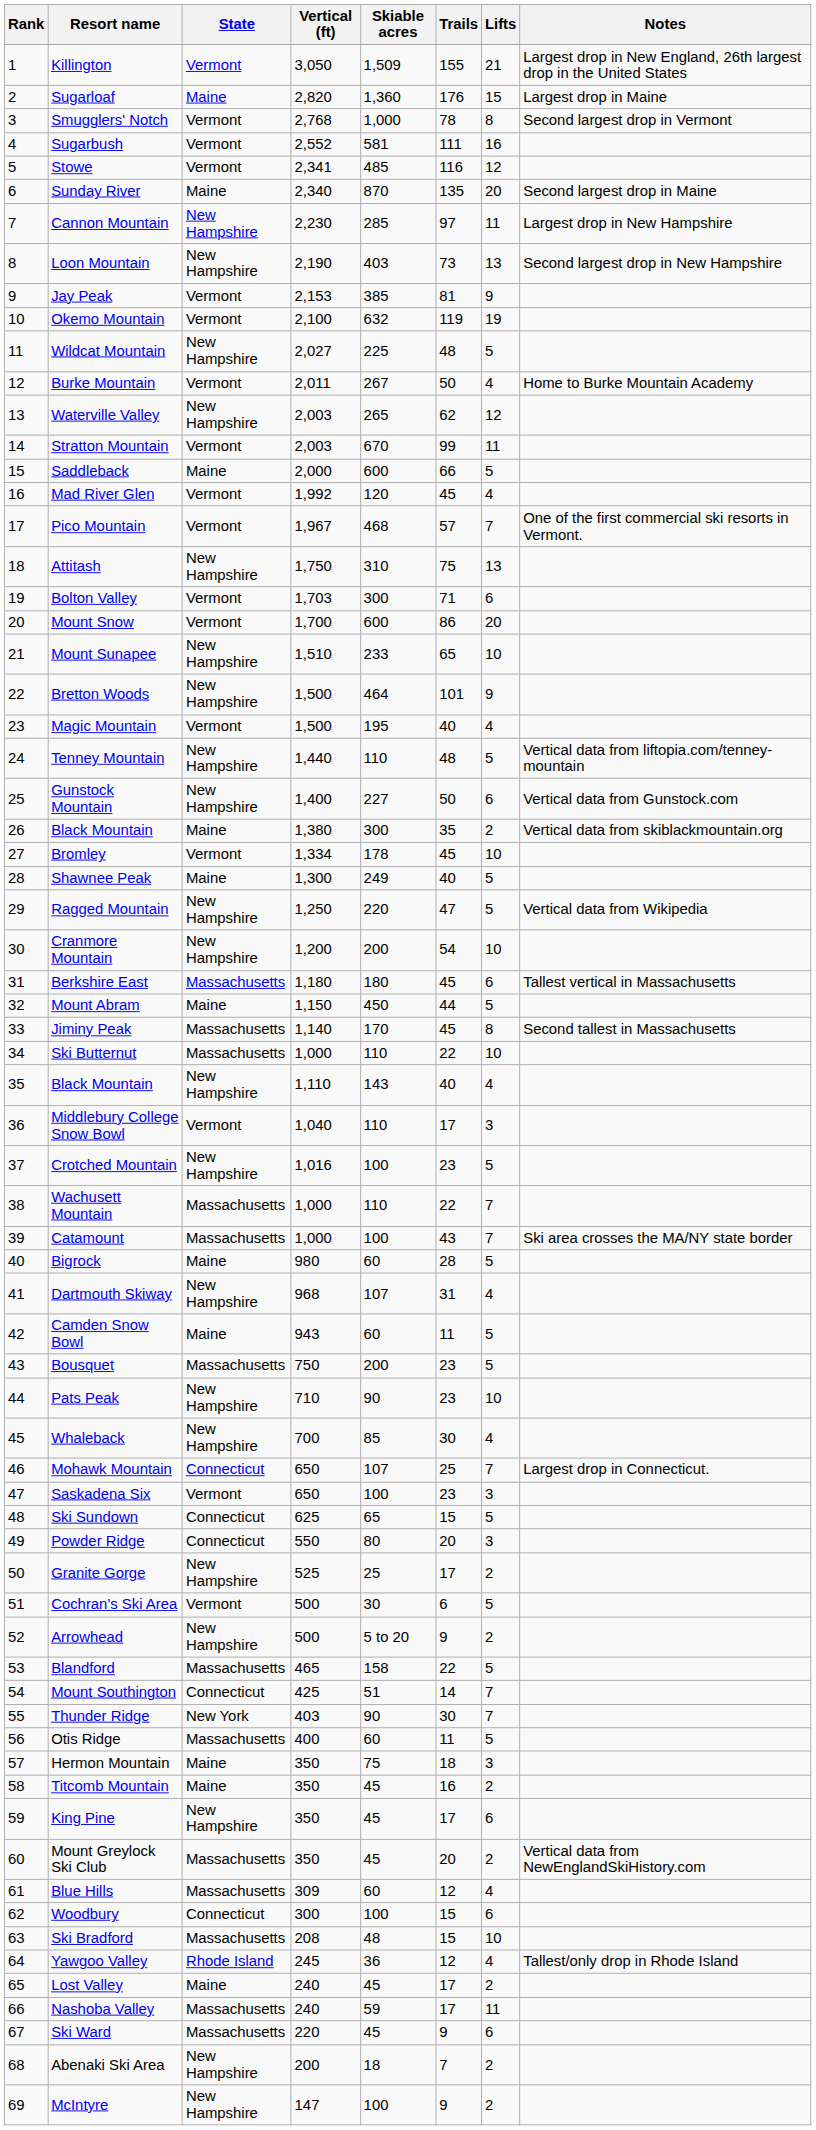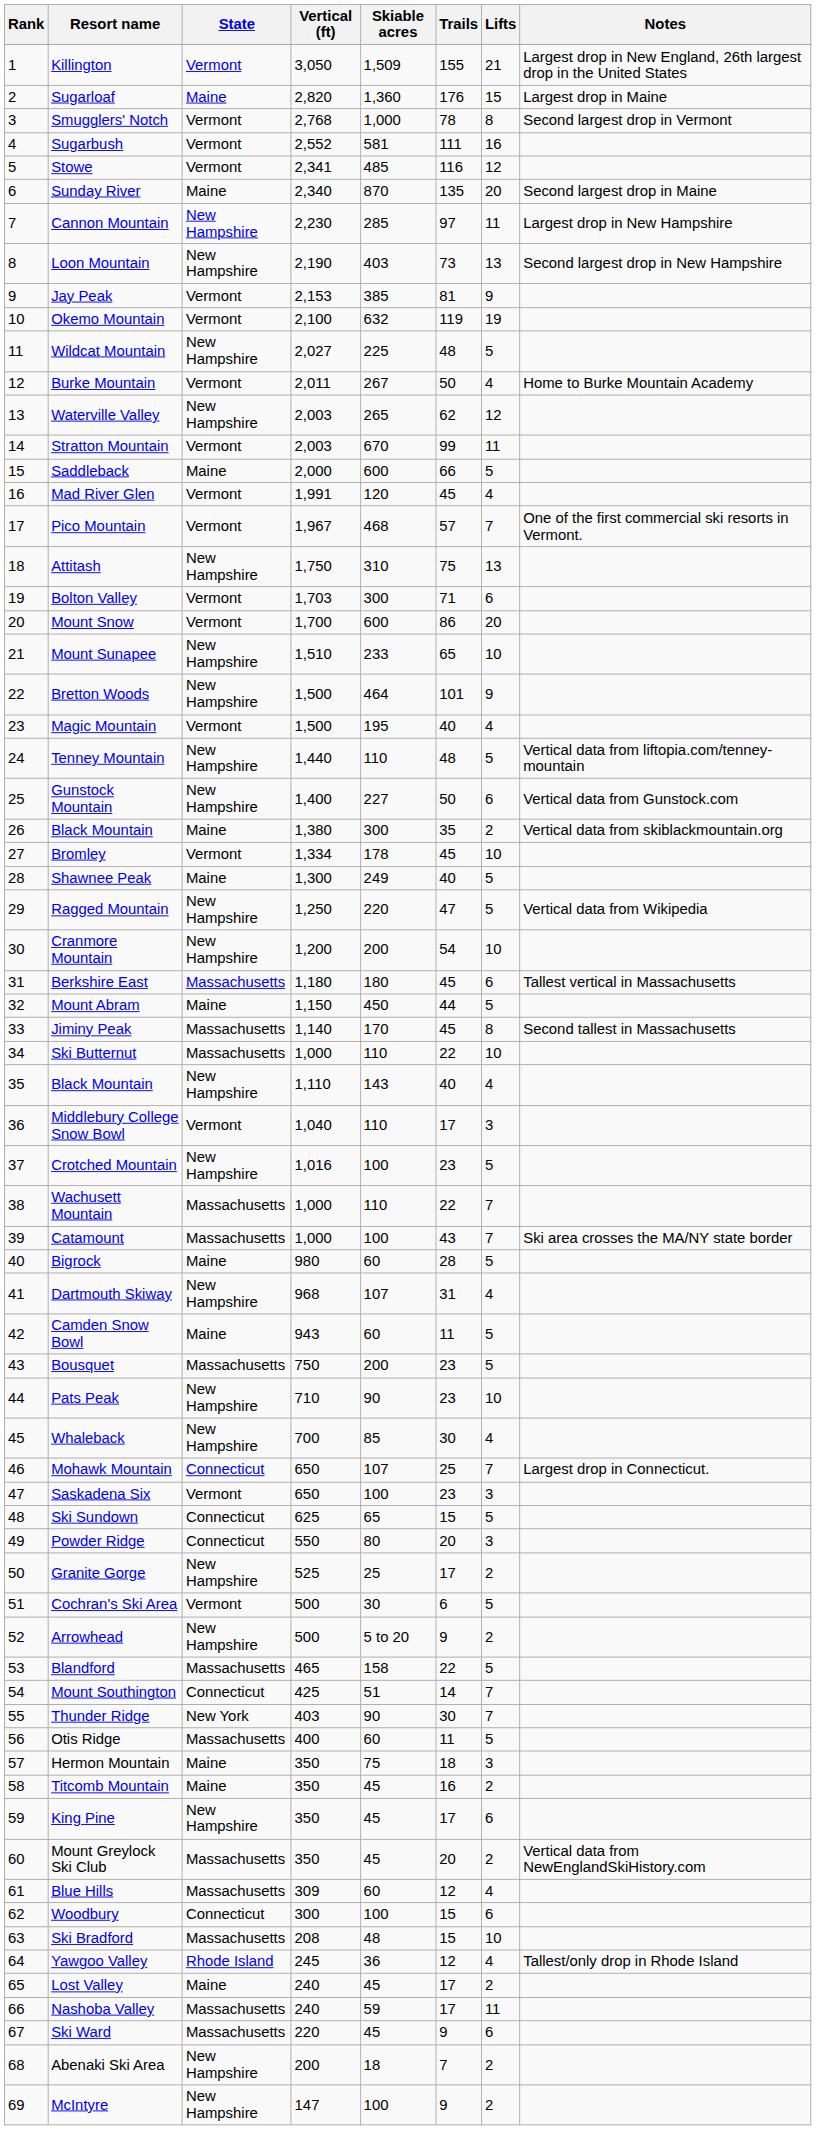 <table class="wikitable sortable">
 <tr>
 <th>Rank</th>
 <th>Resort name</th>
 <th><a href='#'>State</a></th>
 <th>Vertical (ft)</th>
 <th>Skiable acres</th>
 <th>Trails</th>
 <th>Lifts</th>
 <th>Notes</th>
 </tr>
 <tr>
 </tr>
 <tr>
 <td>1</td>
 <td><a href='#'>Killington</a></td>
 <td><a href='#'>Vermont</a></td>
 <td>3,050</td>
 <td>1,509</td>
 <td>155</td>
 <td>21</td>
 <td>Largest drop in New England, 26th largest drop in the United States</td>
 </tr>
 <tr>
 <td>2</td>
 <td><a href='#'>Sugarloaf</a></td>
 <td><a href='#'>Maine</a></td>
 <td>2,820</td>
 <td>1,360</td>
 <td>176</td>
 <td>15</td>
 <td>Largest drop in Maine</td>
 </tr>
 <tr>
 <td>3</td>
 <td><a href='#'>Smugglers' Notch</a></td>
 <td>Vermont</td>
 <td>2,768</td>
 <td>1,000</td>
 <td>78</td>
 <td>8</td>
 <td>Second largest drop in Vermont</td>
 </tr>
 <tr>
 <td>4</td>
 <td><a href='#'>Sugarbush</a></td>
 <td>Vermont</td>
 <td>2,552</td>
 <td>581</td>
 <td>111</td>
 <td>16</td>
 <td></td>
 </tr>
 <tr>
 <td>5</td>
 <td><a href='#'>Stowe</a></td>
 <td>Vermont</td>
 <td>2,341</td>
 <td>485</td>
 <td>116</td>
 <td>12</td>
 <td></td>
 </tr>
 <tr>
 <td>6</td>
 <td><a href='#'>Sunday River</a></td>
 <td>Maine</td>
 <td>2,340</td>
 <td>870</td>
 <td>135</td>
 <td>20</td>
 <td>Second largest drop in Maine</td>
 </tr>
 <tr>
 <td>7</td>
 <td><a href='#'>Cannon Mountain</a></td>
 <td><a href='#'>New Hampshire</a></td>
 <td>2,230</td>
 <td>285</td>
 <td>97</td>
 <td>11</td>
 <td>Largest drop in New Hampshire</td>
 </tr>
 <tr>
 <td>8</td>
 <td><a href='#'>Loon Mountain</a></td>
 <td>New Hampshire</td>
 <td>2,190</td>
 <td>403</td>
 <td>73</td>
 <td>13</td>
 <td>Second largest drop in New Hampshire</td>
 </tr>
 <tr>
 <td>9</td>
 <td><a href='#'>Jay Peak</a></td>
 <td>Vermont</td>
 <td>2,153</td>
 <td>385</td>
 <td>81</td>
 <td>9</td>
 <td></td>
 </tr>
 <tr>
 <td>10</td>
 <td><a href='#'>Okemo Mountain</a></td>
 <td>Vermont</td>
 <td>2,100</td>
 <td>632</td>
 <td>119</td>
 <td>19</td>
 <td></td>
 </tr>
 <tr>
 <td>11</td>
 <td><a href='#'>Wildcat Mountain</a></td>
 <td>New Hampshire</td>
 <td>2,027</td>
 <td>225</td>
 <td>48</td>
 <td>5</td>
 <td></td>
 </tr>
 <tr>
 <td>12</td>
 <td><a href='#'>Burke Mountain</a></td>
 <td>Vermont</td>
 <td>2,011</td>
 <td>267</td>
 <td>50</td>
 <td>4</td>
 <td>Home to Burke Mountain Academy</td>
 </tr>
 <tr>
 <td>13</td>
 <td><a href='#'>Waterville Valley</a></td>
 <td>New Hampshire</td>
 <td>2,003</td>
 <td>265</td>
 <td>62</td>
 <td>12</td>
 <td></td>
 </tr>
 <tr>
 <td>14</td>
 <td><a href='#'>Stratton Mountain</a></td>
 <td>Vermont</td>
 <td>2,003</td>
 <td>670</td>
 <td>99</td>
 <td>11</td>
 <td></td>
 </tr>
 <tr>
 <td>15</td>
 <td><a href='#'>Saddleback</a></td>
 <td>Maine</td>
 <td>2,000</td>
 <td>600</td>
 <td>66</td>
 <td>5</td>
 <td></td>
 </tr>
 <tr>
 <td>16</td>
 <td><a href='#'>Mad River Glen</a></td>
 <td>Vermont</td>
-<td>1,992</td>
+<td>1,991</td>
 <td>120</td>
 <td>45</td>
 <td>4</td>
 <td></td>
 </tr>
 <tr>
 <td>17</td>
 <td><a href='#'>Pico Mountain</a></td>
 <td>Vermont</td>
 <td>1,967</td>
 <td>468</td>
 <td>57</td>
 <td>7</td>
 <td>One of the first commercial ski resorts in Vermont.</td>
 </tr>
 <tr>
 <td>18</td>
 <td><a href='#'>Attitash</a></td>
 <td>New Hampshire</td>
 <td>1,750</td>
 <td>310</td>
 <td>75</td>
 <td>13</td>
 <td></td>
 </tr>
 <tr>
 <td>19</td>
 <td><a href='#'>Bolton Valley</a></td>
 <td>Vermont</td>
 <td>1,703</td>
 <td>300</td>
 <td>71</td>
 <td>6</td>
 <td></td>
 </tr>
 <tr>
 <td>20</td>
 <td><a href='#'>Mount Snow</a></td>
 <td>Vermont</td>
 <td>1,700</td>
 <td>600</td>
 <td>86</td>
 <td>20</td>
 <td></td>
 </tr>
 <tr>
 <td>21</td>
 <td><a href='#'>Mount Sunapee</a></td>
 <td>New Hampshire</td>
 <td>1,510</td>
 <td>233</td>
 <td>65</td>
 <td>10</td>
 <td></td>
 </tr>
 <tr>
 <td>22</td>
 <td><a href='#'>Bretton Woods</a></td>
 <td>New Hampshire</td>
 <td>1,500</td>
 <td>464</td>
 <td>101</td>
 <td>9</td>
 <td></td>
 </tr>
 <tr>
 <td>23</td>
 <td><a href='#'>Magic Mountain</a></td>
 <td>Vermont</td>
 <td>1,500</td>
 <td>195</td>
 <td>40</td>
 <td>4</td>
 <td></td>
 </tr>
 <tr>
 <td>24</td>
 <td><a href='#'>Tenney Mountain</a></td>
 <td>New Hampshire</td>
 <td>1,440</td>
 <td>110</td>
 <td>48</td>
 <td>5</td>
 <td>Vertical data from liftopia.com/tenney-mountain</td>
 </tr>
 <tr>
 <td>25</td>
 <td><a href='#'>Gunstock Mountain</a></td>
 <td>New Hampshire</td>
 <td>1,400</td>
 <td>227</td>
 <td>50</td>
 <td>6</td>
 <td>Vertical data from Gunstock.com</td>
 </tr>
 <tr>
 <td>26</td>
 <td><a href='#'>Black Mountain</a></td>
 <td>Maine</td>
 <td>1,380</td>
 <td>300</td>
 <td>35</td>
 <td>2</td>
 <td>Vertical data from skiblackmountain.org</td>
 </tr>
 <tr>
 <td>27</td>
 <td><a href='#'>Bromley</a></td>
 <td>Vermont</td>
 <td>1,334</td>
 <td>178</td>
 <td>45</td>
 <td>10</td>
 <td></td>
 </tr>
 <tr>
 <td>28</td>
 <td><a href='#'>Shawnee Peak</a></td>
 <td>Maine</td>
 <td>1,300</td>
 <td>249</td>
 <td>40</td>
 <td>5</td>
 <td></td>
 </tr>
 <tr>
 <td>29</td>
 <td><a href='#'>Ragged Mountain</a></td>
 <td>New Hampshire</td>
 <td>1,250</td>
 <td>220</td>
 <td>47</td>
 <td>5</td>
 <td>Vertical data from Wikipedia</td>
 </tr>
 <tr>
 <td>30</td>
 <td><a href='#'>Cranmore Mountain</a></td>
 <td>New Hampshire</td>
 <td>1,200</td>
 <td>200</td>
 <td>54</td>
 <td>10</td>
 <td></td>
 </tr>
 <tr>
 <td>31</td>
 <td><a href='#'>Berkshire East</a></td>
 <td><a href='#'>Massachusetts</a></td>
 <td>1,180</td>
 <td>180</td>
 <td>45</td>
 <td>6</td>
 <td>Tallest vertical in Massachusetts</td>
 </tr>
 <tr>
 <td>32</td>
 <td><a href='#'>Mount Abram</a></td>
 <td>Maine</td>
 <td>1,150</td>
 <td>450</td>
 <td>44</td>
 <td>5</td>
 <td></td>
 </tr>
 <tr>
 <td>33</td>
 <td><a href='#'>Jiminy Peak</a></td>
 <td>Massachusetts</td>
 <td>1,140</td>
 <td>170</td>
 <td>45</td>
 <td>8</td>
 <td>Second tallest in Massachusetts</td>
 </tr>
 <tr>
 <td>34</td>
 <td><a href='#'>Ski Butternut</a></td>
 <td>Massachusetts</td>
 <td>1,000</td>
 <td>110</td>
 <td>22</td>
 <td>10</td>
 <td></td>
 </tr>
 <tr>
 <td>35</td>
 <td><a href='#'>Black Mountain</a></td>
 <td>New Hampshire</td>
 <td>1,110</td>
 <td>143</td>
 <td>40</td>
 <td>4</td>
 <td></td>
 </tr>
 <tr>
 <td>36</td>
 <td><a href='#'>Middlebury College Snow Bowl</a></td>
 <td>Vermont</td>
 <td>1,040</td>
 <td>110</td>
 <td>17</td>
 <td>3</td>
 <td></td>
 </tr>
 <tr>
 <td>37</td>
 <td><a href='#'>Crotched Mountain</a></td>
 <td>New Hampshire</td>
 <td>1,016</td>
 <td>100</td>
 <td>23</td>
 <td>5</td>
 <td></td>
 </tr>
 <tr>
 <td>38</td>
 <td><a href='#'>Wachusett Mountain</a></td>
 <td>Massachusetts</td>
 <td>1,000</td>
 <td>110</td>
 <td>22</td>
 <td>7</td>
 <td></td>
 </tr>
 <tr>
 <td>39</td>
 <td><a href='#'>Catamount</a></td>
 <td>Massachusetts</td>
 <td>1,000</td>
 <td>100</td>
 <td>43</td>
 <td>7</td>
 <td>Ski area crosses the MA/NY state border</td>
 </tr>
 <tr>
 <td>40</td>
 <td><a href='#'>Bigrock</a></td>
 <td>Maine</td>
 <td>980</td>
 <td>60</td>
 <td>28</td>
 <td>5</td>
 <td></td>
 </tr>
 <tr>
 <td>41</td>
 <td><a href='#'>Dartmouth Skiway</a></td>
 <td>New Hampshire</td>
 <td>968</td>
 <td>107</td>
 <td>31</td>
 <td>4</td>
 <td></td>
 </tr>
 <tr>
 <td>42</td>
 <td><a href='#'>Camden Snow Bowl</a></td>
 <td>Maine</td>
 <td>943</td>
 <td>60</td>
 <td>11</td>
 <td>5</td>
 <td></td>
 </tr>
 <tr>
 <td>43</td>
 <td><a href='#'>Bousquet</a></td>
 <td>Massachusetts</td>
 <td>750</td>
 <td>200</td>
 <td>23</td>
 <td>5</td>
 <td></td>
 </tr>
 <tr>
 <td>44</td>
 <td><a href='#'>Pats Peak</a></td>
 <td>New Hampshire</td>
 <td>710</td>
 <td>90</td>
 <td>23</td>
 <td>10</td>
 <td></td>
 </tr>
 <tr>
 <td>45</td>
 <td><a href='#'>Whaleback</a></td>
 <td>New Hampshire</td>
 <td>700</td>
 <td>85</td>
 <td>30</td>
 <td>4</td>
 <td></td>
 </tr>
 <tr>
 <td>46</td>
 <td><a href='#'>Mohawk Mountain</a></td>
 <td><a href='#'>Connecticut</a></td>
 <td>650</td>
 <td>107</td>
 <td>25</td>
 <td>7</td>
 <td>Largest drop in Connecticut.</td>
 </tr>
 <tr>
 <td>47</td>
 <td><a href='#'>Saskadena Six</a></td>
 <td>Vermont</td>
 <td>650</td>
 <td>100</td>
 <td>23</td>
 <td>3</td>
 <td></td>
 </tr>
 <tr>
 <td>48</td>
 <td><a href='#'>Ski Sundown</a></td>
 <td>Connecticut</td>
 <td>625</td>
 <td>65</td>
 <td>15</td>
 <td>5</td>
 <td></td>
 </tr>
 <tr>
 <td>49</td>
 <td><a href='#'>Powder Ridge</a></td>
 <td>Connecticut</td>
 <td>550</td>
 <td>80</td>
 <td>20</td>
 <td>3</td>
 <td></td>
 </tr>
 <tr>
 <td>50</td>
 <td><a href='#'>Granite Gorge</a></td>
 <td>New Hampshire</td>
 <td>525</td>
 <td>25</td>
 <td>17</td>
 <td>2</td>
 <td></td>
 </tr>
 <tr>
 <td>51</td>
 <td><a href='#'>Cochran's Ski Area</a></td>
 <td>Vermont</td>
 <td>500</td>
 <td>30</td>
 <td>6</td>
 <td>5</td>
 <td></td>
 </tr>
 <tr>
 <td>52</td>
 <td><a href='#'>Arrowhead</a></td>
 <td>New Hampshire</td>
 <td>500</td>
 <td>5 to 20</td>
 <td>9</td>
 <td>2</td>
 <td></td>
 </tr>
 <tr>
 <td>53</td>
 <td><a href='#'>Blandford</a></td>
 <td>Massachusetts</td>
 <td>465</td>
 <td>158</td>
 <td>22</td>
 <td>5</td>
 <td></td>
 </tr>
 <tr>
 <td>54</td>
 <td><a href='#'>Mount Southington</a></td>
 <td>Connecticut</td>
 <td>425</td>
 <td>51</td>
 <td>14</td>
 <td>7</td>
 <td></td>
 </tr>
 <tr>
 <td>55</td>
 <td><a href='#'>Thunder Ridge</a></td>
 <td>New York</td>
 <td>403</td>
 <td>90</td>
 <td>30</td>
 <td>7</td>
 <td></td>
 </tr>
 <tr>
 <td>56</td>
 <td>Otis Ridge</td>
 <td>Massachusetts</td>
 <td>400</td>
 <td>60</td>
 <td>11</td>
 <td>5</td>
 <td></td>
 </tr>
 <tr>
 <td>57</td>
 <td>Hermon Mountain</td>
 <td>Maine</td>
 <td>350</td>
 <td>75</td>
 <td>18</td>
 <td>3</td>
 <td></td>
 </tr>
 <tr>
 <td>58</td>
 <td><a href='#'>Titcomb Mountain</a></td>
 <td>Maine</td>
 <td>350</td>
 <td>45</td>
 <td>16</td>
 <td>2</td>
 <td></td>
 </tr>
 <tr>
 <td>59</td>
 <td><a href='#'>King Pine</a></td>
 <td>New Hampshire</td>
 <td>350</td>
 <td>45</td>
 <td>17</td>
 <td>6</td>
 <td></td>
 </tr>
 <tr>
 <td>60</td>
 <td>Mount Greylock Ski Club</td>
 <td>Massachusetts</td>
 <td>350</td>
 <td>45</td>
 <td>20</td>
 <td>2</td>
 <td>Vertical data from NewEnglandSkiHistory.com</td>
 </tr>
 <tr>
 <td>61</td>
 <td><a href='#'>Blue Hills</a></td>
 <td>Massachusetts</td>
 <td>309</td>
 <td>60</td>
 <td>12</td>
 <td>4</td>
 <td></td>
 </tr>
 <tr>
 <td>62</td>
 <td><a href='#'>Woodbury</a></td>
 <td>Connecticut</td>
 <td>300</td>
 <td>100</td>
 <td>15</td>
 <td>6</td>
 <td></td>
 </tr>
 <tr>
 <td>63</td>
 <td><a href='#'>Ski Bradford</a></td>
 <td>Massachusetts</td>
 <td>208</td>
 <td>48</td>
 <td>15</td>
 <td>10</td>
 <td></td>
 </tr>
 <tr>
 <td>64</td>
 <td><a href='#'>Yawgoo Valley</a></td>
 <td><a href='#'>Rhode Island</a></td>
 <td>245</td>
 <td>36</td>
 <td>12</td>
 <td>4</td>
 <td>Tallest/only drop in Rhode Island</td>
 </tr>
 <tr>
 <td>65</td>
 <td><a href='#'>Lost Valley</a></td>
 <td>Maine</td>
 <td>240</td>
 <td>45</td>
 <td>17</td>
 <td>2</td>
 <td></td>
 </tr>
 <tr>
 <td>66</td>
 <td><a href='#'>Nashoba Valley</a></td>
 <td>Massachusetts</td>
 <td>240</td>
 <td>59</td>
 <td>17</td>
 <td>11</td>
 <td></td>
 </tr>
 <tr>
 <td>67</td>
 <td><a href='#'>Ski Ward</a></td>
 <td>Massachusetts</td>
 <td>220</td>
 <td>45</td>
 <td>9</td>
 <td>6</td>
 <td></td>
 </tr>
 <tr>
 <td>68</td>
 <td>Abenaki Ski Area</td>
 <td>New Hampshire</td>
 <td>200</td>
 <td>18</td>
 <td>7</td>
 <td>2</td>
 <td></td>
 </tr>
 <tr>
 <td>69</td>
 <td><a href='#'>McIntyre</a></td>
 <td>New Hampshire</td>
 <td>147</td>
 <td>100</td>
 <td>9</td>
 <td>2</td>
 <td></td>
 </tr>
 </table>
